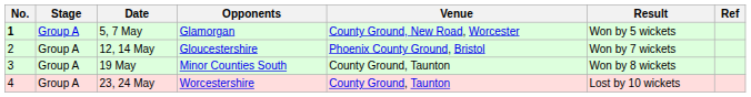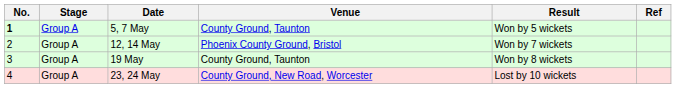 <table class="wikitable" width="80%" style="font-size: 95%">
 <tr bgcolor="#efefef">
 <th>No.</th>
 <th>Stage</th>
 <th>Date</th>
-<th>Opponents</th>
 <th>Venue</th>
 <th>Result</th>
 <th>Ref</th>
 </tr>
 <tr bgcolor="#ddffdd">
 <td><strong>1</strong></td>
 <td><a href='#'>Group A</a></td>
 <td>5, 7 May</td>
-<td><a href='#'>Glamorgan</a></td>
-<td><a href='#'>County Ground, New Road</a>, <a href='#'>Worcester</a></td>
+<td><a href='#'>County Ground</a>, <a href='#'>Taunton</a></td>
 <td>Won by 5 wickets</td>
 <td></td>
 </tr>
 <tr bgcolor="#ddffdd">
 <td>2</td>
 <td>Group A</td>
 <td>12, 14 May</td>
-<td><a href='#'>Gloucestershire</a></td>
 <td><a href='#'>Phoenix County Ground</a>, <a href='#'>Bristol</a></td>
 <td>Won by 7 wickets</td>
 <td></td>
 </tr>
 <tr bgcolor="#ddffdd">
 <td>3</td>
 <td>Group A</td>
 <td>19 May</td>
-<td><a href='#'>Minor Counties South</a></td>
 <td>County Ground, Taunton</td>
 <td>Won by 8 wickets</td>
 <td></td>
 </tr>
 <tr bgcolor="#ffdddd">
 <td>4</td>
 <td>Group A</td>
 <td>23, 24 May</td>
-<td><a href='#'>Worcestershire</a></td>
-<td><a href='#'>County Ground</a>, <a href='#'>Taunton</a></td>
+<td><a href='#'>County Ground, New Road</a>, <a href='#'>Worcester</a></td>
 <td>Lost by 10 wickets</td>
 <td></td>
 </tr>
 </table>
